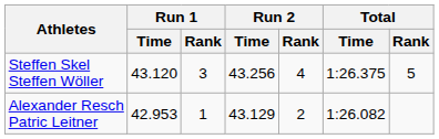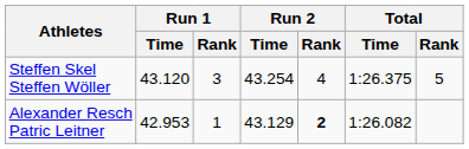 <table class="wikitable" border="1" style="font-size:90%">
 <tr>
 <th rowspan="2">Athletes</th>
 <th colspan="2">Run 1</th>
 <th colspan="2">Run 2</th>
 <th colspan="2">Total</th>
 </tr>
 <tr>
 <th>Time</th>
 <th>Rank</th>
 <th>Time</th>
 <th>Rank</th>
 <th>Time</th>
 <th>Rank</th>
 </tr>
 <tr>
 <td><a href='#'>Steffen Skel</a><br><a href='#'>Steffen Wöller</a></td>
 <td align="center">43.120</td>
 <td align="center">3</td>
-<td align="center">43.256</td>
+<td align="center">43.254</td>
 <td align="center">4</td>
 <td align="center">1:26.375</td>
 <td align="center">5</td>
 </tr>
 <tr>
 <td><a href='#'>Alexander Resch</a><br><a href='#'>Patric Leitner</a></td>
 <td align="center">42.953</td>
 <td align="center">1</td>
 <td align="center">43.129</td>
-<td align="center">2</td>
+<td align="center"><strong>2</strong></td>
 <td align="center">1:26.082</td>
 <td align="center"></td>
 </tr>
 </table>
